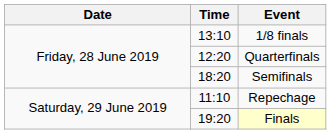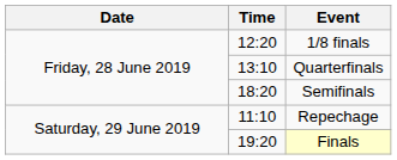 <table class="wikitable" style="text-align:center;">
 <tr>
 <th width="220">Date</th>
 <th width="50">Time</th>
 <th width="100">Event</th>
 </tr>
 <tr>
 <td rowspan="3">Friday, 28 June 2019</td>
-<td>13:10</td>
+<td>12:20</td>
 <td>1/8 finals</td>
 </tr>
 <tr>
-<td>12:20</td>
+<td>13:10</td>
 <td>Quarterfinals</td>
 </tr>
 <tr>
 <td>18:20</td>
 <td>Semifinals</td>
 </tr>
 <tr>
 <td rowspan="2">Saturday, 29 June 2019</td>
 <td>11:10</td>
 <td>Repechage</td>
 </tr>
 <tr>
 <td>19:20</td>
 <td bgcolor="ffffcc">Finals</td>
 </tr>
 </table>
